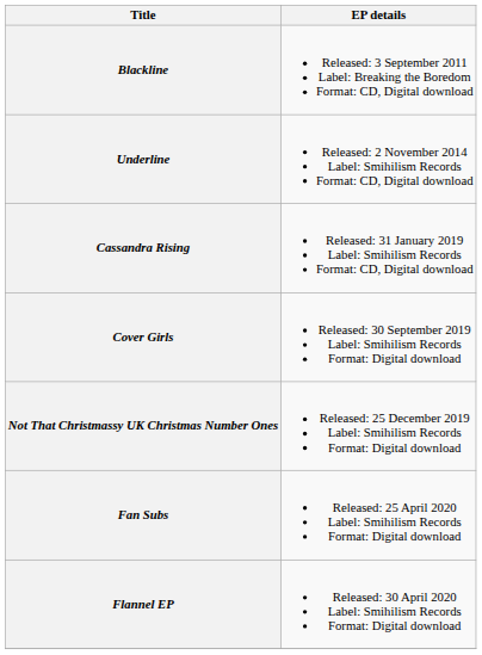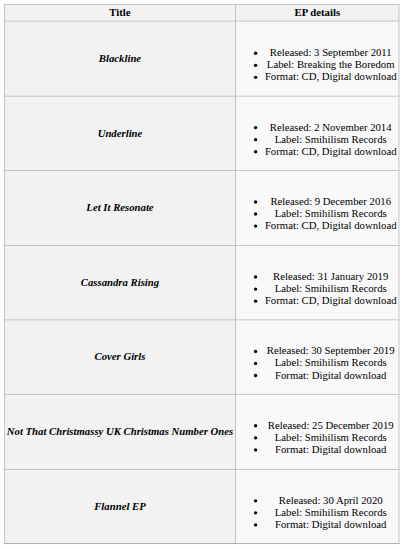 <table class="wikitable plainrowheaders" style="text-align:center;">
 <tr>
 <th scope="col">Title</th>
 <th scope="col">EP details</th>
 </tr>
 <tr>
 <th scope="row"><em>Blackline</em></th>
 <td><br><ul><li>Released: 3 September 2011</li><li>Label: Breaking the Boredom</li><li>Format: CD, Digital download</li></ul></td>
 </tr>
 <tr>
 <th scope="row"><em>Underline</em></th>
 <td><br><ul><li>Released: 2 November 2014</li><li>Label: Smihilism Records</li><li>Format: CD, Digital download</li></ul></td>
 </tr>
 <tr>
+<th scope="row"><em>Let It Resonate</em></th>
+<td><br><ul><li>Released: 9 December 2016</li><li>Label: Smihilism Records</li><li>Format: CD, Digital download</li></ul></td>
+</tr>
+<tr>
 <th scope="row"><em>Cassandra Rising</em></th>
 <td><br><ul><li>Released: 31 January 2019</li><li>Label: Smihilism Records</li><li>Format: CD, Digital download</li></ul></td>
 </tr>
 <tr>
 <th scope="row"><em>Cover Girls</em></th>
 <td><br><ul><li>Released: 30 September 2019</li><li>Label: Smihilism Records</li><li>Format: Digital download</li></ul></td>
 </tr>
 <tr>
 <th scope="row"><em>Not That Christmassy UK Christmas Number Ones</em></th>
 <td><br><ul><li>Released: 25 December 2019</li><li>Label: Smihilism Records</li><li>Format: Digital download</li></ul></td>
 </tr>
 <tr>
-<th scope="row"><em>Fan Subs</em></th>
-<td><br><ul><li>Released: 25 April 2020</li><li>Label: Smihilism Records</li><li>Format: Digital download</li></ul></td>
-</tr>
-<tr>
 <th scope="row"><em>Flannel EP</em></th>
 <td><br><ul><li>Released: 30 April 2020</li><li>Label: Smihilism Records</li><li>Format: Digital download</li></ul></td>
 </tr>
 <tr>
 </tr>
 </table>
